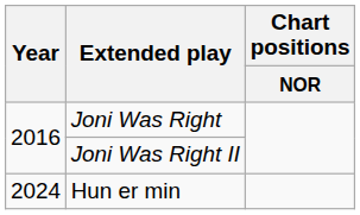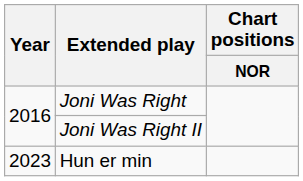 <table class="wikitable">
 <tr>
 <th rowspan="2">Year</th>
 <th rowspan="2">Extended play</th>
 <th colspan="1">Chart positions</th>
 </tr>
 <tr>
 <th width="30"><small>NOR<br></small></th>
 </tr>
 <tr>
 <td align="center" rowspan="2">2016</td>
 <td><em>Joni Was Right</em></td>
 <td align="center" rowspan="2"></td>
 </tr>
 <tr>
 <td><em>Joni Was Right II</em></td>
 </tr>
 <tr>
-<td>2024</td>
+<td>2023</td>
 <td>Hun er min</td>
 <td></td>
 </tr>
 </table>
